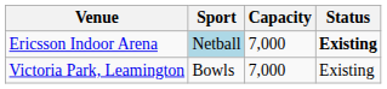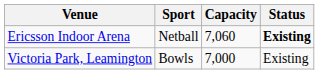 <table class="wikitable sortable">
 <tr>
 <th>Venue</th>
 <th>Sport</th>
 <th>Capacity</th>
 <th>Status</th>
 </tr>
 <tr>
 <td><a href='#'>Ericsson Indoor Arena</a></td>
-<td style="background: lightblue;">Netball</td>
-<td>7,000</td>
+<td>Netball</td>
+<td>7,060</td>
 <td><strong>Existing</strong></td>
 </tr>
 <tr>
 <td><a href='#'>Victoria Park, Leamington</a></td>
 <td>Bowls</td>
 <td>7,000</td>
 <td>Existing</td>
 </tr>
 </table>
